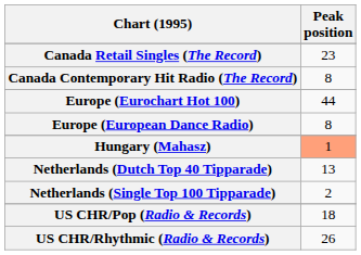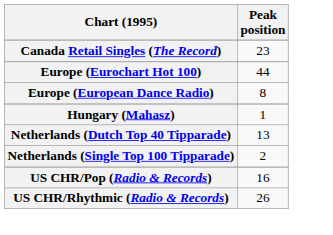 <table class="wikitable sortable plainrowheaders" style="text-align:center">
 <tr>
 <th>Chart (1995)</th>
 <th>Peak<br>position</th>
 </tr>
 <tr>
 </tr>
 <tr>
 <th scope="row">Canada <a href='#'>Retail Singles</a> (<em><a href='#'>The Record</a></em>)</th>
 <td>23</td>
-</tr>
-<tr>
-<th scope="row">Canada Contemporary Hit Radio (<em><a href='#'>The Record</a></em>)</th>
-<td>8</td>
 </tr>
 <tr>
 </tr>
 <tr>
 </tr>
 <tr>
 </tr>
 <tr>
 <th scope="row">Europe (<a href='#'>Eurochart Hot 100</a>)</th>
 <td>44</td>
 </tr>
 <tr>
 <th scope="row">Europe (<a href='#'>European Dance Radio</a>)</th>
 <td>8</td>
 </tr>
 <tr>
 </tr>
 <tr>
 <th scope="row">Hungary (<a href='#'>Mahasz</a>)</th>
-<td style="background: lightsalmon;">1</td>
+<td>1</td>
 </tr>
 <tr>
 <th scope="row">Netherlands (<a href='#'>Dutch Top 40 Tipparade</a>)</th>
 <td>13</td>
 </tr>
 <tr>
 <th scope="row">Netherlands (<a href='#'>Single Top 100 Tipparade</a>)</th>
 <td>2</td>
 </tr>
 <tr>
 </tr>
 <tr>
 </tr>
 <tr>
 </tr>
 <tr>
 </tr>
 <tr>
 </tr>
 <tr>
 </tr>
 <tr>
 </tr>
 <tr>
 </tr>
 <tr>
 </tr>
 <tr>
 </tr>
 <tr>
 </tr>
 <tr>
 </tr>
 <tr>
 <th scope="row">US CHR/Pop (<em><a href='#'>Radio & Records</a></em>)</th>
-<td>18</td>
+<td>16</td>
 </tr>
 <tr>
 <th scope="row">US CHR/Rhythmic (<em><a href='#'>Radio & Records</a></em>)</th>
 <td>26</td>
 </tr>
 </table>
